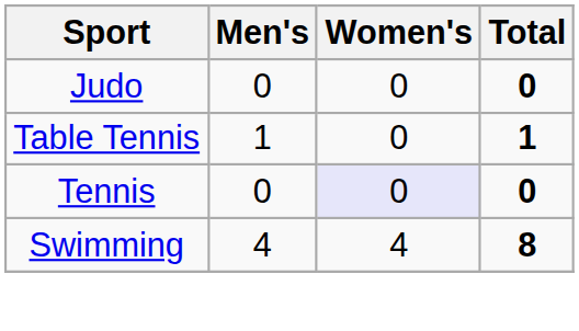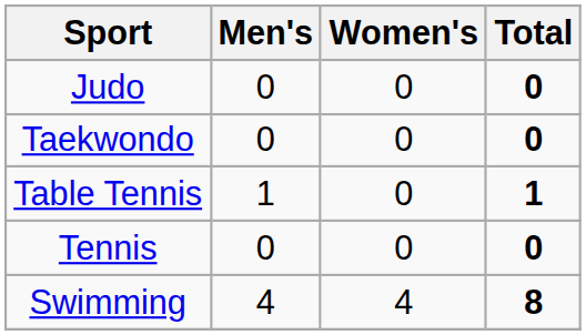 <table class="wikitable" style="text-align: center; font-size:90%; text-align:center">
 <tr bgcolor="#efefef">
 <th>Sport</th>
 <th>Men's</th>
 <th>Women's</th>
 <th>Total</th>
 </tr>
 <tr>
 <td><a href='#'>Judo</a></td>
 <td align="center">0</td>
 <td align="center">0</td>
 <td align="center"><strong>0</strong></td>
 </tr>
 <tr>
+<td><a href='#'>Taekwondo</a></td>
+<td align="center">0</td>
+<td align="center">0</td>
+<td align="center"><strong>0</strong></td>
+</tr>
+<tr>
 <td><a href='#'>Table Tennis</a></td>
 <td align="center">1</td>
 <td align="center">0</td>
 <td align="center"><strong>1</strong></td>
 </tr>
 <tr>
 <td><a href='#'>Tennis</a></td>
 <td align="center">0</td>
-<td align="center" style="background: lavender;">0</td>
+<td align="center">0</td>
 <td align="center"><strong>0</strong></td>
 </tr>
 <tr>
 <td><a href='#'>Swimming</a></td>
 <td align="center">4</td>
 <td align="center">4</td>
 <td align="center"><strong>8</strong></td>
 </tr>
 <tr>
 </tr>
 </table>
